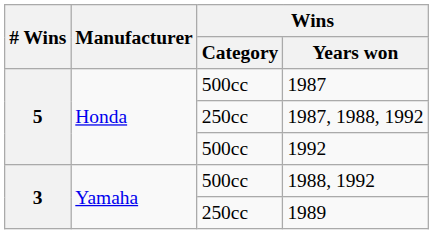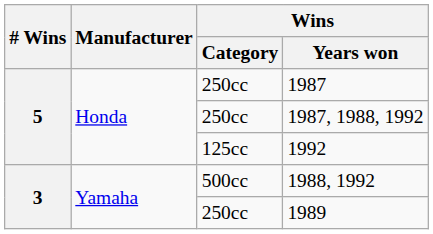 <table class="wikitable" style="font-size: 95%;">
 <tr>
 <th rowspan=2># Wins</th>
 <th rowspan=2>Manufacturer</th>
 <th colspan=2>Wins</th>
 </tr>
 <tr>
 <th>Category</th>
 <th>Years won</th>
 </tr>
 <tr>
 <th rowspan=3>5</th>
 <td rowspan=3> <a href='#'>Honda</a></td>
-<td>500cc</td>
+<td>250cc</td>
 <td>1987</td>
 </tr>
 <tr>
 <td>250cc</td>
 <td>1987, 1988, 1992</td>
 </tr>
 <tr>
-<td>500cc</td>
+<td>125cc</td>
 <td>1992</td>
 </tr>
 <tr>
 <th rowspan=2>3</th>
 <td rowspan=2> <a href='#'>Yamaha</a></td>
 <td>500cc</td>
 <td>1988, 1992</td>
 </tr>
 <tr>
 <td>250cc</td>
 <td>1989</td>
 </tr>
 </table>
